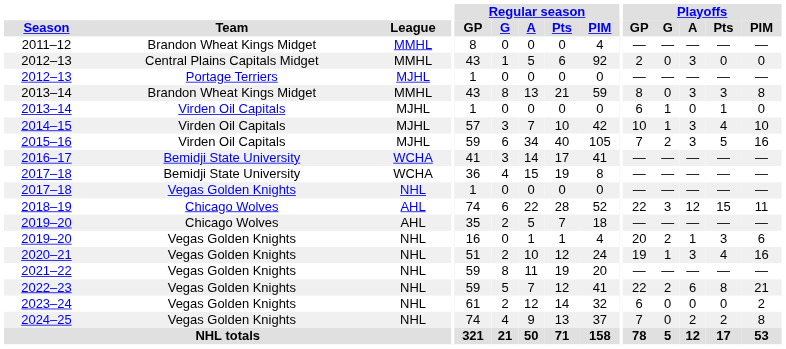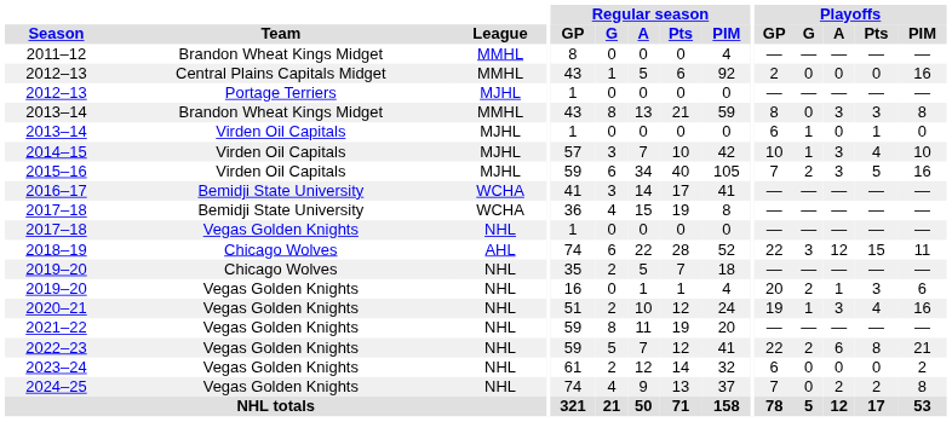 <table border="0" cellpadding="1" cellspacing="0" style="text-align:center; width:60em">
 <tr bgcolor="#e0e0e0">
 <th colspan="3" bgcolor="#ffffff"></th>
 <th rowspan="99" bgcolor="#ffffff"></th>
 <th colspan="5"><a href='#'>Regular season</a></th>
 <th rowspan="99" bgcolor="#ffffff"></th>
 <th colspan="5"><a href='#'>Playoffs</a></th>
 </tr>
 <tr bgcolor="#e0e0e0">
 <th><a href='#'>Season</a></th>
 <th>Team</th>
 <th>League</th>
 <th>GP</th>
 <th><a href='#'>G</a></th>
 <th><a href='#'>A</a></th>
 <th><a href='#'>Pts</a></th>
 <th><a href='#'>PIM</a></th>
 <th>GP</th>
 <th>G</th>
 <th>A</th>
 <th>Pts</th>
 <th>PIM</th>
 </tr>
 <tr>
 <td>2011–12</td>
 <td>Brandon Wheat Kings Midget</td>
 <td><a href='#'>MMHL</a></td>
 <td>8</td>
 <td>0</td>
 <td>0</td>
 <td>0</td>
 <td>4</td>
 <td>—</td>
 <td>—</td>
 <td>—</td>
 <td>—</td>
 <td>—</td>
 </tr>
 <tr>
 </tr>
 <tr bgcolor="#f0f0f0">
 <td>2012–13</td>
 <td>Central Plains Capitals Midget</td>
 <td>MMHL</td>
 <td>43</td>
 <td>1</td>
 <td>5</td>
 <td>6</td>
 <td>92</td>
 <td>2</td>
 <td>0</td>
-<td>3</td>
 <td>0</td>
 <td>0</td>
+<td>16</td>
 </tr>
 <tr>
 <td><a href='#'>2012–13</a></td>
 <td><a href='#'>Portage Terriers</a></td>
 <td><a href='#'>MJHL</a></td>
 <td>1</td>
 <td>0</td>
 <td>0</td>
 <td>0</td>
 <td>0</td>
 <td>—</td>
 <td>—</td>
 <td>—</td>
 <td>—</td>
 <td>—</td>
 </tr>
 <tr>
 </tr>
 <tr bgcolor="#f0f0f0">
 <td>2013–14</td>
 <td>Brandon Wheat Kings Midget</td>
 <td>MMHL</td>
 <td>43</td>
 <td>8</td>
 <td>13</td>
 <td>21</td>
 <td>59</td>
 <td>8</td>
 <td>0</td>
 <td>3</td>
 <td>3</td>
 <td>8</td>
 </tr>
 <tr>
 <td><a href='#'>2013–14</a></td>
 <td><a href='#'>Virden Oil Capitals</a></td>
 <td>MJHL</td>
 <td>1</td>
 <td>0</td>
 <td>0</td>
 <td>0</td>
 <td>0</td>
 <td>6</td>
 <td>1</td>
 <td>0</td>
 <td>1</td>
 <td>0</td>
 </tr>
 <tr>
 </tr>
 <tr bgcolor="#f0f0f0">
 <td><a href='#'>2014–15</a></td>
 <td>Virden Oil Capitals</td>
 <td>MJHL</td>
 <td>57</td>
 <td>3</td>
 <td>7</td>
 <td>10</td>
 <td>42</td>
 <td>10</td>
 <td>1</td>
 <td>3</td>
 <td>4</td>
 <td>10</td>
 </tr>
 <tr>
 <td><a href='#'>2015–16</a></td>
 <td>Virden Oil Capitals</td>
 <td>MJHL</td>
 <td>59</td>
 <td>6</td>
 <td>34</td>
 <td>40</td>
 <td>105</td>
 <td>7</td>
 <td>2</td>
 <td>3</td>
 <td>5</td>
 <td>16</td>
 </tr>
 <tr>
 </tr>
 <tr bgcolor="#f0f0f0">
 <td><a href='#'>2016–17</a></td>
 <td><a href='#'>Bemidji State University</a></td>
 <td><a href='#'>WCHA</a></td>
 <td>41</td>
 <td>3</td>
 <td>14</td>
 <td>17</td>
 <td>41</td>
 <td>—</td>
 <td>—</td>
 <td>—</td>
 <td>—</td>
 <td>—</td>
 </tr>
 <tr>
 <td><a href='#'>2017–18</a></td>
 <td>Bemidji State University</td>
 <td>WCHA</td>
 <td>36</td>
 <td>4</td>
 <td>15</td>
 <td>19</td>
 <td>8</td>
 <td>—</td>
 <td>—</td>
 <td>—</td>
 <td>—</td>
 <td>—</td>
 </tr>
 <tr bgcolor="#f0f0f0">
 <td><a href='#'>2017–18</a></td>
 <td><a href='#'>Vegas Golden Knights</a></td>
 <td><a href='#'>NHL</a></td>
 <td>1</td>
 <td>0</td>
 <td>0</td>
 <td>0</td>
 <td>0</td>
 <td>—</td>
 <td>—</td>
 <td>—</td>
 <td>—</td>
 <td>—</td>
 </tr>
 <tr>
 <td><a href='#'>2018–19</a></td>
 <td><a href='#'>Chicago Wolves</a></td>
 <td><a href='#'>AHL</a></td>
 <td>74</td>
 <td>6</td>
 <td>22</td>
 <td>28</td>
 <td>52</td>
 <td>22</td>
 <td>3</td>
 <td>12</td>
 <td>15</td>
 <td>11</td>
 </tr>
 <tr bgcolor="#f0f0f0">
 <td><a href='#'>2019–20</a></td>
 <td>Chicago Wolves</td>
-<td>AHL</td>
+<td>NHL</td>
 <td>35</td>
 <td>2</td>
 <td>5</td>
 <td>7</td>
 <td>18</td>
 <td>—</td>
 <td>—</td>
 <td>—</td>
 <td>—</td>
 <td>—</td>
 </tr>
 <tr>
 <td><a href='#'>2019–20</a></td>
 <td>Vegas Golden Knights</td>
 <td>NHL</td>
 <td>16</td>
 <td>0</td>
 <td>1</td>
 <td>1</td>
 <td>4</td>
 <td>20</td>
 <td>2</td>
 <td>1</td>
 <td>3</td>
 <td>6</td>
 </tr>
 <tr bgcolor="#f0f0f0">
 <td><a href='#'>2020–21</a></td>
 <td>Vegas Golden Knights</td>
 <td>NHL</td>
 <td>51</td>
 <td>2</td>
 <td>10</td>
 <td>12</td>
 <td>24</td>
 <td>19</td>
 <td>1</td>
 <td>3</td>
 <td>4</td>
 <td>16</td>
 </tr>
 <tr>
 <td><a href='#'>2021–22</a></td>
 <td>Vegas Golden Knights</td>
 <td>NHL</td>
 <td>59</td>
 <td>8</td>
 <td>11</td>
 <td>19</td>
 <td>20</td>
 <td>—</td>
 <td>—</td>
 <td>—</td>
 <td>—</td>
 <td>—</td>
 </tr>
 <tr bgcolor="#f0f0f0">
 <td><a href='#'>2022–23</a></td>
 <td>Vegas Golden Knights</td>
 <td>NHL</td>
 <td>59</td>
 <td>5</td>
 <td>7</td>
 <td>12</td>
 <td>41</td>
 <td>22</td>
 <td>2</td>
 <td>6</td>
 <td>8</td>
 <td>21</td>
 </tr>
 <tr>
 <td><a href='#'>2023–24</a></td>
 <td>Vegas Golden Knights</td>
 <td>NHL</td>
 <td>61</td>
 <td>2</td>
 <td>12</td>
 <td>14</td>
 <td>32</td>
 <td>6</td>
 <td>0</td>
 <td>0</td>
 <td>0</td>
 <td>2</td>
 </tr>
 <tr bgcolor="#f0f0f0">
 <td><a href='#'>2024–25</a></td>
 <td>Vegas Golden Knights</td>
 <td>NHL</td>
 <td>74</td>
 <td>4</td>
 <td>9</td>
 <td>13</td>
 <td>37</td>
 <td>7</td>
 <td>0</td>
 <td>2</td>
 <td>2</td>
 <td>8</td>
 </tr>
 <tr bgcolor="#e0e0e0">
 <th colspan="3">NHL totals</th>
 <th>321</th>
 <th>21</th>
 <th>50</th>
 <th>71</th>
 <th>158</th>
 <th>78</th>
 <th>5</th>
 <th>12</th>
 <th>17</th>
 <th>53</th>
 </tr>
 </table>
